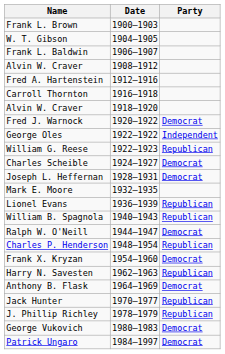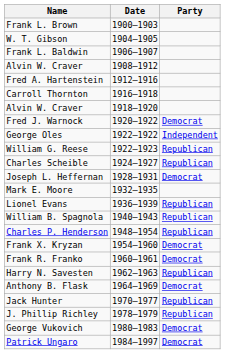 <table class="wikitable">
 <tr>
 <th>Name</th>
 <th>Date</th>
 <th>Party</th>
 </tr>
 <tr>
 <td>Frank L. Brown</td>
 <td>1900–1903</td>
 <td></td>
 </tr>
 <tr>
 <td>W. T. Gibson</td>
 <td>1904–1905</td>
 <td></td>
 </tr>
 <tr>
 <td>Frank L. Baldwin</td>
 <td>1906–1907</td>
 <td></td>
 </tr>
 <tr>
 <td>Alvin W. Craver</td>
 <td>1908–1912</td>
 <td></td>
 </tr>
 <tr>
 <td>Fred A. Hartenstein</td>
 <td>1912–1916</td>
 <td></td>
 </tr>
 <tr>
 <td>Carroll Thornton</td>
 <td>1916–1918</td>
 <td></td>
 </tr>
 <tr>
 <td>Alvin W. Craver</td>
 <td>1918–1920</td>
 <td></td>
 </tr>
 <tr>
 <td>Fred J. Warnock</td>
 <td>1920–1922</td>
 <td><a href='#'>Democrat</a></td>
 </tr>
 <tr>
 <td>George Oles</td>
 <td>1922–1922</td>
 <td><a href='#'>Independent</a></td>
 </tr>
 <tr>
 <td>William G. Reese</td>
 <td>1922–1923</td>
 <td><a href='#'>Republican</a></td>
 </tr>
 <tr>
 <td>Charles Scheible</td>
 <td>1924–1927</td>
-<td><a href='#'>Democrat</a></td>
+<td><a href='#'>Republican</a></td>
 </tr>
 <tr>
 <td>Joseph L. Heffernan</td>
 <td>1928–1931</td>
 <td><a href='#'>Democrat</a></td>
 </tr>
 <tr>
 <td>Mark E. Moore</td>
 <td>1932–1935</td>
 <td></td>
 </tr>
 <tr>
 <td>Lionel Evans</td>
 <td>1936–1939</td>
 <td><a href='#'>Republican</a></td>
 </tr>
 <tr>
 <td>William B. Spagnola</td>
 <td>1940–1943</td>
 <td><a href='#'>Republican</a></td>
 </tr>
 <tr>
-<td>Ralph W. O'Neill</td>
-<td>1944–1947</td>
-<td><a href='#'>Democrat</a></td>
-</tr>
-<tr>
 <td><a href='#'>Charles P. Henderson</a></td>
 <td>1948–1954</td>
 <td><a href='#'>Republican</a></td>
 </tr>
 <tr>
 <td>Frank X. Kryzan</td>
 <td>1954–1960</td>
+<td><a href='#'>Democrat</a></td>
+</tr>
+<tr>
+<td>Frank R. Franko</td>
+<td>1960–1961</td>
 <td><a href='#'>Democrat</a></td>
 </tr>
 <tr>
 <td>Harry N. Savesten</td>
 <td>1962–1963</td>
 <td><a href='#'>Republican</a></td>
 </tr>
 <tr>
 <td>Anthony B. Flask</td>
 <td>1964–1969</td>
 <td><a href='#'>Democrat</a></td>
 </tr>
 <tr>
 <td>Jack Hunter</td>
 <td>1970–1977</td>
 <td><a href='#'>Republican</a></td>
 </tr>
 <tr>
 <td>J. Phillip Richley</td>
 <td>1978–1979</td>
 <td><a href='#'>Republican</a></td>
 </tr>
 <tr>
 <td>George Vukovich</td>
 <td>1980–1983</td>
 <td><a href='#'>Democrat</a></td>
 </tr>
 <tr>
 <td><a href='#'>Patrick Ungaro</a></td>
 <td>1984–1997</td>
 <td><a href='#'>Democrat</a></td>
 </tr>
 </table>
